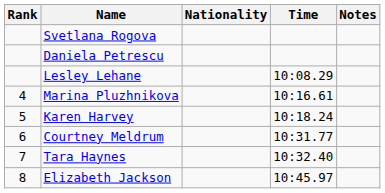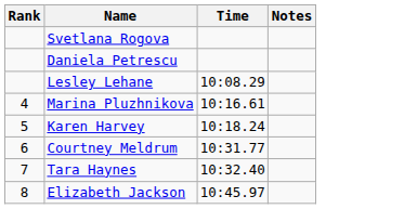 <table class="wikitable sortable" style="text-align:center">
 <tr>
 <th>Rank</th>
 <th>Name</th>
-<th>Nationality</th>
 <th>Time</th>
 <th>Notes</th>
 </tr>
 <tr>
 <td></td>
 <td align=left><a href='#'>Svetlana Rogova</a></td>
-<td align=left></td>
 <td></td>
 <td></td>
 </tr>
 <tr>
 <td></td>
 <td align=left><a href='#'>Daniela Petrescu</a></td>
-<td align=left></td>
 <td></td>
 <td></td>
 </tr>
 <tr>
 <td></td>
 <td align=left><a href='#'>Lesley Lehane</a></td>
-<td align=left></td>
 <td>10:08.29</td>
 <td></td>
 </tr>
 <tr>
 <td>4</td>
 <td align=left><a href='#'>Marina Pluzhnikova</a></td>
-<td align=left></td>
 <td>10:16.61</td>
 <td></td>
 </tr>
 <tr>
 <td>5</td>
 <td align=left><a href='#'>Karen Harvey</a></td>
-<td align=left></td>
 <td>10:18.24</td>
 <td></td>
 </tr>
 <tr>
 <td>6</td>
 <td align=left><a href='#'>Courtney Meldrum</a></td>
-<td align=left></td>
 <td>10:31.77</td>
 <td></td>
 </tr>
 <tr>
 <td>7</td>
 <td align=left><a href='#'>Tara Haynes</a></td>
-<td align=left></td>
 <td>10:32.40</td>
 <td></td>
 </tr>
 <tr>
 <td>8</td>
 <td align=left><a href='#'>Elizabeth Jackson</a></td>
-<td align=left></td>
 <td>10:45.97</td>
 <td></td>
 </tr>
 </table>
